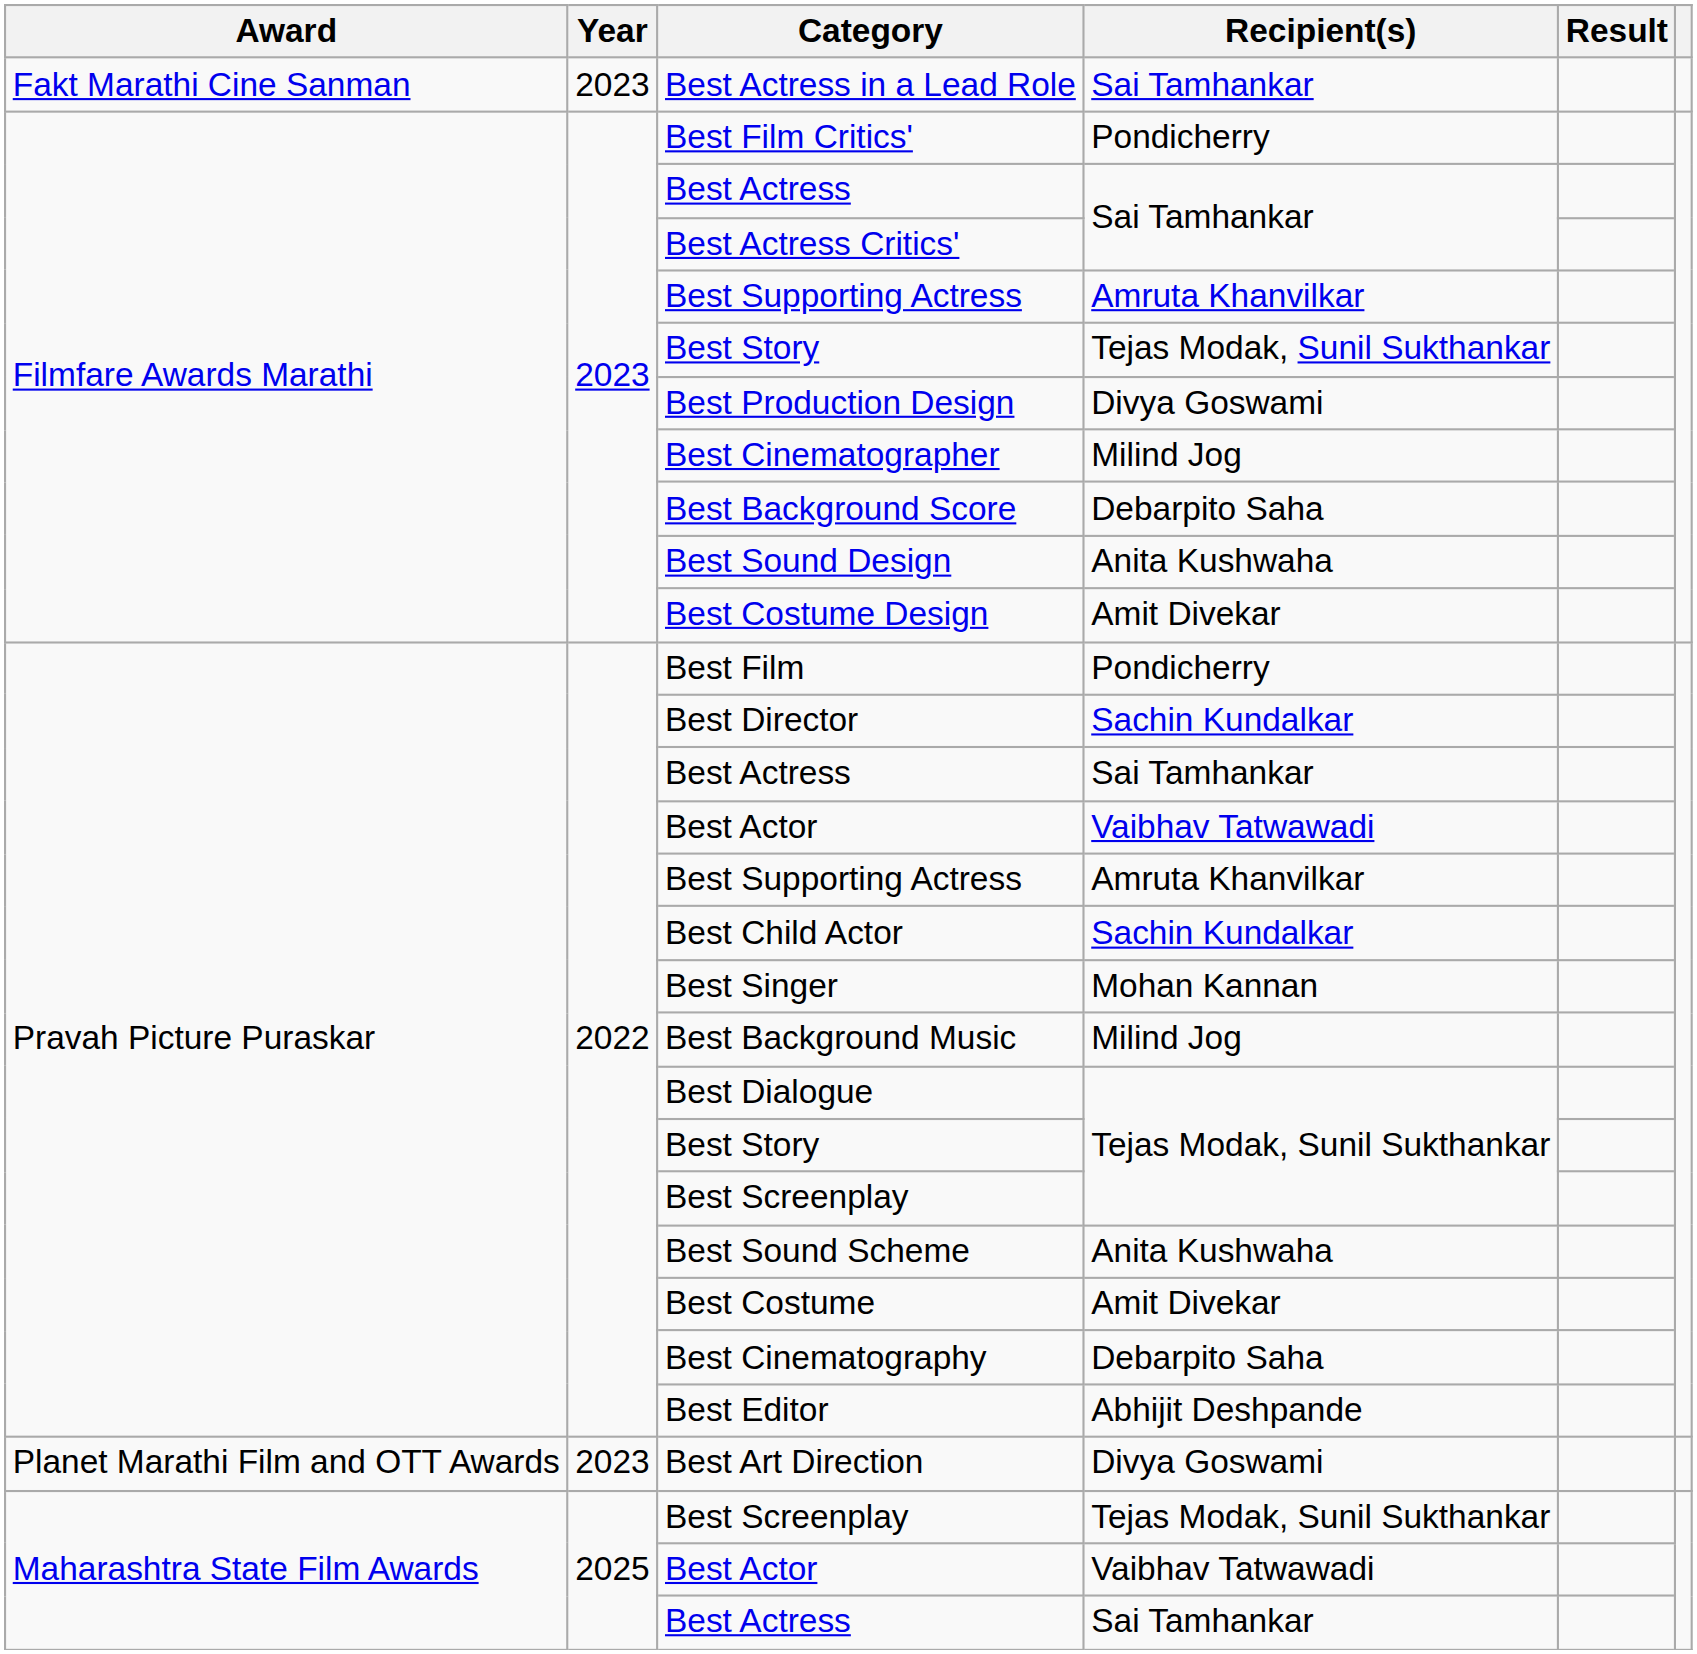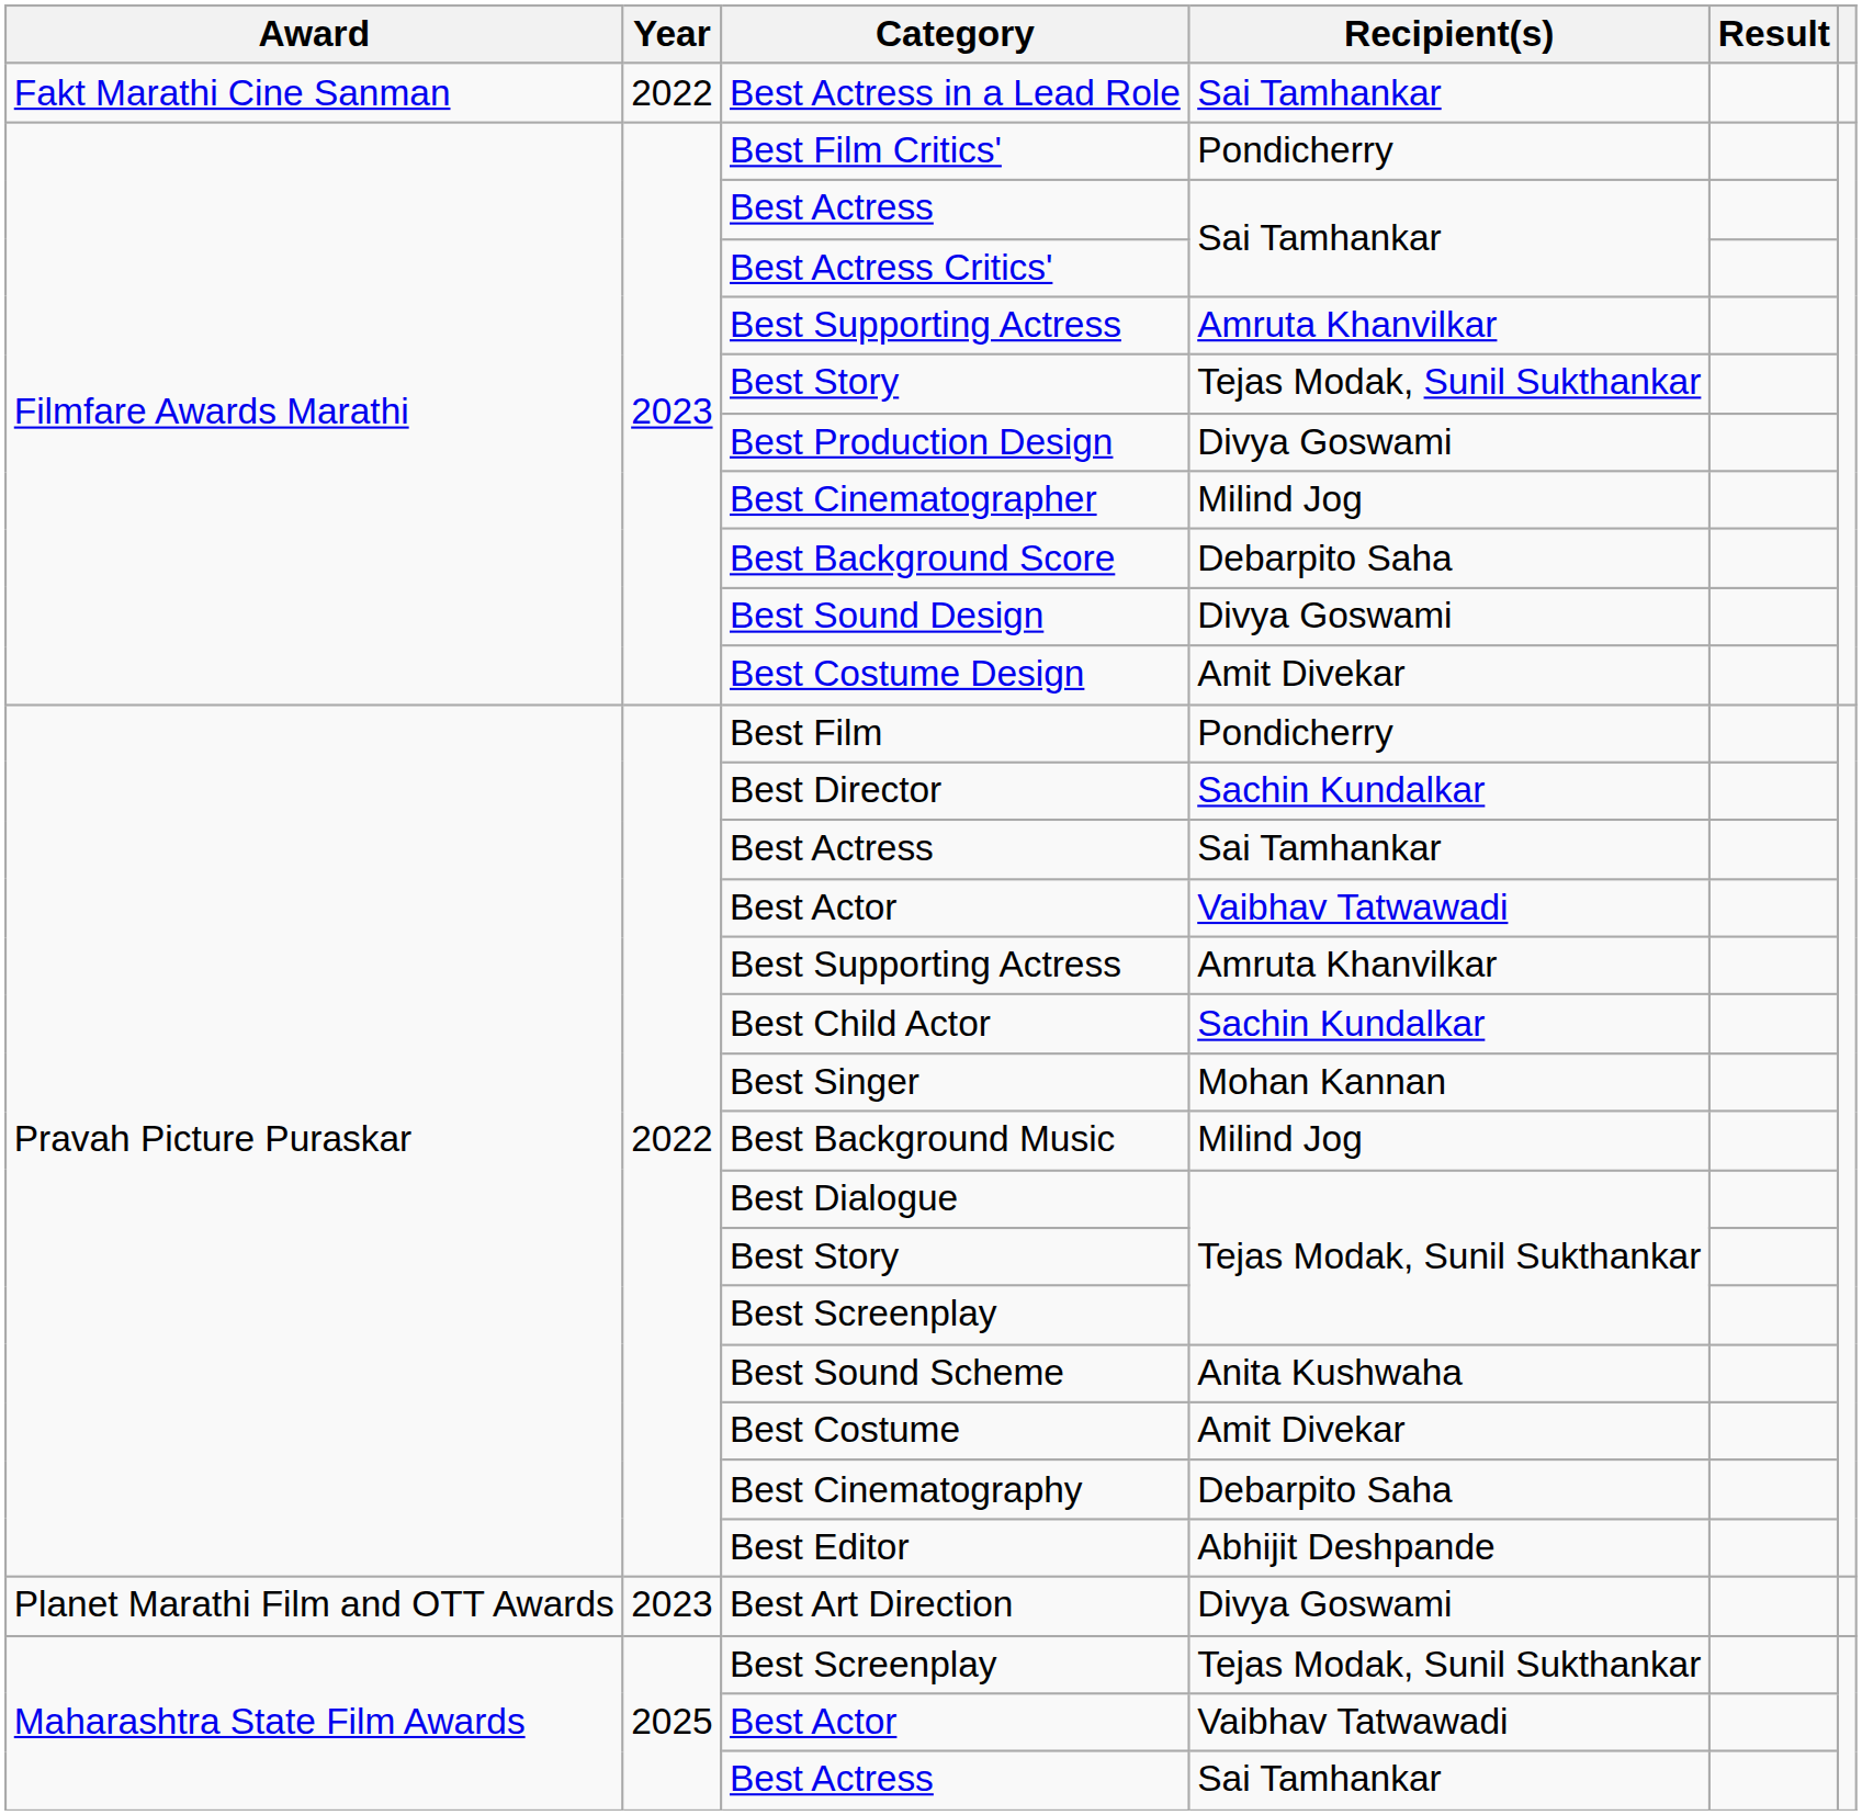 <table class="wikitable plainrowheaders sortable">
 <tr>
 <th>Award</th>
 <th>Year</th>
 <th>Category</th>
 <th>Recipient(s)</th>
 <th>Result</th>
 <th scope="col" class="unsortable"></th>
 </tr>
 <tr>
 <td><a href='#'>Fakt Marathi Cine Sanman</a></td>
-<td>2023</td>
+<td>2022</td>
 <td><a href='#'>Best Actress in a Lead Role</a></td>
 <td><a href='#'>Sai Tamhankar</a></td>
 <td></td>
 <td></td>
 </tr>
 <tr>
 <td rowspan="10"><a href='#'>Filmfare Awards Marathi</a></td>
 <td rowspan="10"><a href='#'>2023</a></td>
 <td><a href='#'>Best Film Critics'</a></td>
 <td>Pondicherry</td>
 <td></td>
 <td rowspan="10"></td>
 </tr>
 <tr>
 <td><a href='#'>Best Actress</a></td>
 <td rowspan="2">Sai Tamhankar</td>
 <td></td>
 </tr>
 <tr>
 <td><a href='#'>Best Actress Critics'</a></td>
 <td></td>
 </tr>
 <tr>
 <td><a href='#'>Best Supporting Actress</a></td>
 <td><a href='#'>Amruta Khanvilkar</a></td>
 <td></td>
 </tr>
 <tr>
 <td><a href='#'>Best Story</a></td>
 <td>Tejas Modak, <a href='#'>Sunil Sukthankar</a></td>
 <td></td>
 </tr>
 <tr>
 <td><a href='#'>Best Production Design</a></td>
 <td>Divya Goswami</td>
 <td></td>
 </tr>
 <tr>
 <td><a href='#'>Best Cinematographer</a></td>
 <td>Milind Jog</td>
 <td></td>
 </tr>
 <tr>
 <td><a href='#'>Best Background Score</a></td>
 <td>Debarpito Saha</td>
 <td></td>
 </tr>
 <tr>
 <td><a href='#'>Best Sound Design</a></td>
-<td>Anita Kushwaha</td>
+<td>Divya Goswami</td>
 <td></td>
 </tr>
 <tr>
 <td><a href='#'>Best Costume Design</a></td>
 <td>Amit Divekar</td>
 <td></td>
 </tr>
 <tr>
 <td rowspan="15">Pravah Picture Puraskar</td>
 <td rowspan="15">2022</td>
 <td>Best Film</td>
 <td>Pondicherry</td>
 <td></td>
 <td rowspan="15"></td>
 </tr>
 <tr>
 <td>Best Director</td>
 <td><a href='#'>Sachin Kundalkar</a></td>
 <td></td>
 </tr>
 <tr>
 <td>Best Actress</td>
 <td>Sai Tamhankar</td>
 <td></td>
 </tr>
 <tr>
 <td>Best Actor</td>
 <td><a href='#'>Vaibhav Tatwawadi</a></td>
 <td></td>
 </tr>
 <tr>
 <td>Best Supporting Actress</td>
 <td>Amruta Khanvilkar</td>
 <td></td>
 </tr>
 <tr>
 <td>Best Child Actor</td>
 <td><a href='#'>Sachin Kundalkar</a></td>
 <td></td>
 </tr>
 <tr>
 <td>Best Singer</td>
 <td>Mohan Kannan</td>
 <td></td>
 </tr>
 <tr>
 <td>Best Background Music</td>
 <td>Milind Jog</td>
 <td></td>
 </tr>
 <tr>
 <td>Best Dialogue</td>
 <td rowspan="3">Tejas Modak, Sunil Sukthankar</td>
 <td></td>
 </tr>
 <tr>
 <td>Best Story</td>
 <td></td>
 </tr>
 <tr>
 <td>Best Screenplay</td>
 <td></td>
 </tr>
 <tr>
 <td>Best Sound Scheme</td>
 <td>Anita Kushwaha</td>
 <td></td>
 </tr>
 <tr>
 <td>Best Costume</td>
 <td>Amit Divekar</td>
 <td></td>
 </tr>
 <tr>
 <td>Best Cinematography</td>
 <td>Debarpito Saha</td>
 <td></td>
 </tr>
 <tr>
 <td>Best Editor</td>
 <td>Abhijit Deshpande</td>
 <td></td>
 </tr>
 <tr>
 <td>Planet Marathi Film and OTT Awards</td>
 <td>2023</td>
 <td>Best Art Direction</td>
 <td>Divya Goswami</td>
 <td></td>
 <td></td>
 </tr>
 <tr>
 <td rowspan="3"><a href='#'>Maharashtra State Film Awards</a></td>
 <td rowspan="3">2025</td>
 <td>Best Screenplay</td>
 <td>Tejas Modak, Sunil Sukthankar</td>
 <td></td>
 <td rowspan="3"></td>
 </tr>
 <tr>
 <td><a href='#'>Best Actor</a></td>
 <td>Vaibhav Tatwawadi</td>
 <td></td>
 </tr>
 <tr>
 <td><a href='#'>Best Actress</a></td>
 <td>Sai Tamhankar</td>
 <td></td>
 </tr>
 </table>
